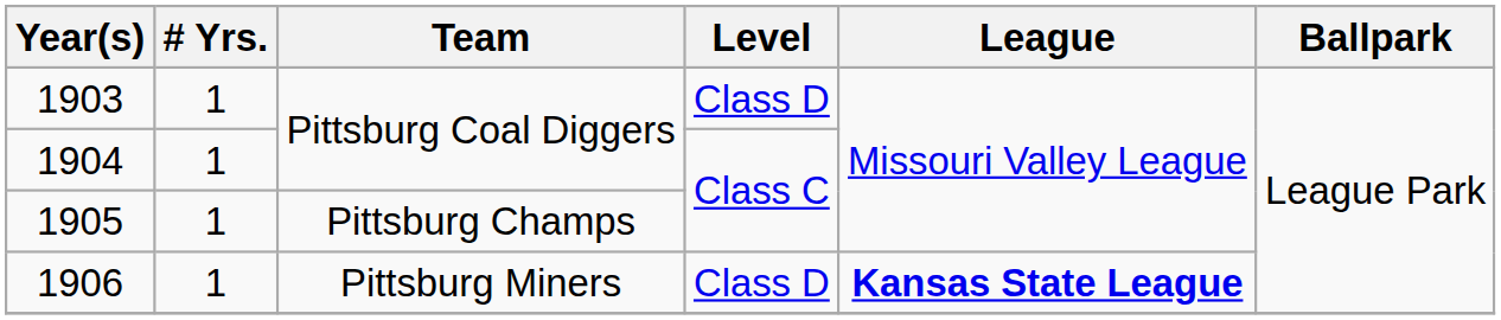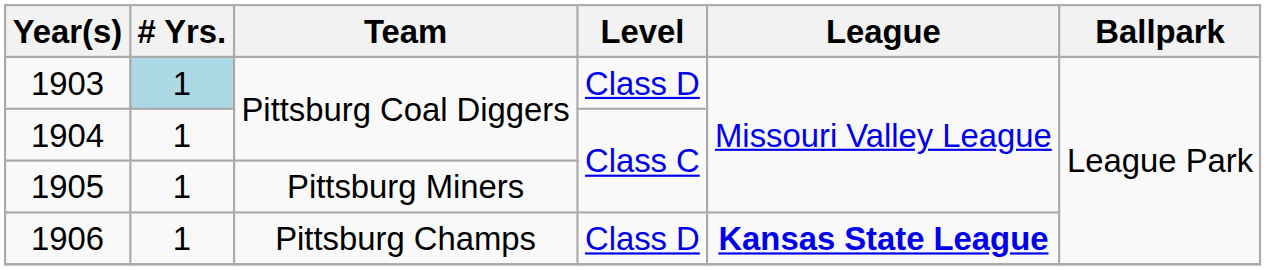 <table class="wikitable" style="text-align:center; font-size: 95%;">
 <tr>
 <th>Year(s)</th>
 <th># Yrs.</th>
 <th>Team</th>
 <th>Level</th>
 <th>League</th>
 <th>Ballpark</th>
 </tr>
 <tr>
 <td>1903</td>
-<td>1</td>
+<td style="background: lightblue;">1</td>
 <td rowspan=2>Pittsburg Coal Diggers</td>
 <td><a href='#'>Class D</a></td>
 <td rowspan=3><a href='#'>Missouri Valley League</a></td>
 <td rowspan=4>League Park</td>
 </tr>
 <tr>
 <td>1904</td>
 <td>1</td>
 <td rowspan=2><a href='#'>Class C</a></td>
 </tr>
 <tr>
 <td>1905</td>
 <td>1</td>
-<td>Pittsburg Champs</td>
+<td>Pittsburg Miners</td>
 </tr>
 <tr>
 <td>1906</td>
 <td>1</td>
-<td>Pittsburg Miners</td>
+<td>Pittsburg Champs</td>
 <td><a href='#'>Class D</a></td>
 <td><strong><a href='#'>Kansas State League</a></strong></td>
 </tr>
 <tr>
 </tr>
 </table>
